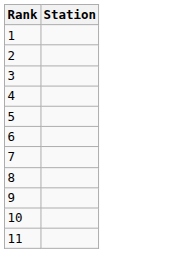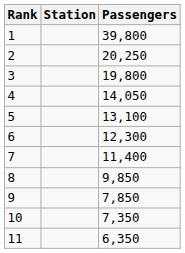 <table class="wikitable sortable">
 <tr>
 <th>Rank</th>
 <th>Station</th>
+<th>Passengers</th>
 </tr>
 <tr>
 <td>1</td>
 <td align=left></td>
+<td>39,800</td>
 </tr>
 <tr>
 <td>2</td>
 <td align=left></td>
+<td>20,250</td>
 </tr>
 <tr>
 <td>3</td>
 <td align=left></td>
+<td>19,800</td>
 </tr>
 <tr>
 <td>4</td>
 <td align=left></td>
+<td>14,050</td>
 </tr>
 <tr>
 <td>5</td>
 <td align=left></td>
+<td>13,100</td>
 </tr>
 <tr>
 <td>6</td>
 <td align=left></td>
+<td>12,300</td>
 </tr>
 <tr>
 <td>7</td>
 <td align=left></td>
+<td>11,400</td>
 </tr>
 <tr>
 <td>8</td>
 <td align=left></td>
+<td>9,850</td>
 </tr>
 <tr>
 <td>9</td>
 <td align=left></td>
+<td>7,850</td>
 </tr>
 <tr>
 <td>10</td>
 <td align=left></td>
+<td>7,350</td>
 </tr>
 <tr>
 <td>11</td>
 <td align=left></td>
+<td>6,350</td>
 </tr>
 </table>
